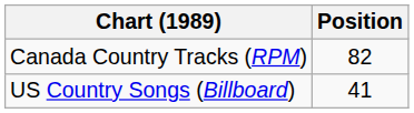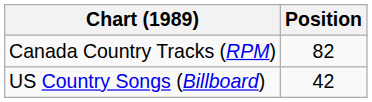 <table class="wikitable">
 <tr>
 <th scope="col">Chart (1989)</th>
 <th scope="col">Position</th>
 </tr>
 <tr>
 <td>Canada Country Tracks (<em><a href='#'>RPM</a></em>)</td>
 <td align="center">82</td>
 </tr>
 <tr>
 <td>US <a href='#'>Country Songs</a> (<em><a href='#'>Billboard</a></em>)</td>
-<td align="center">41</td>
+<td align="center">42</td>
 </tr>
 </table>
